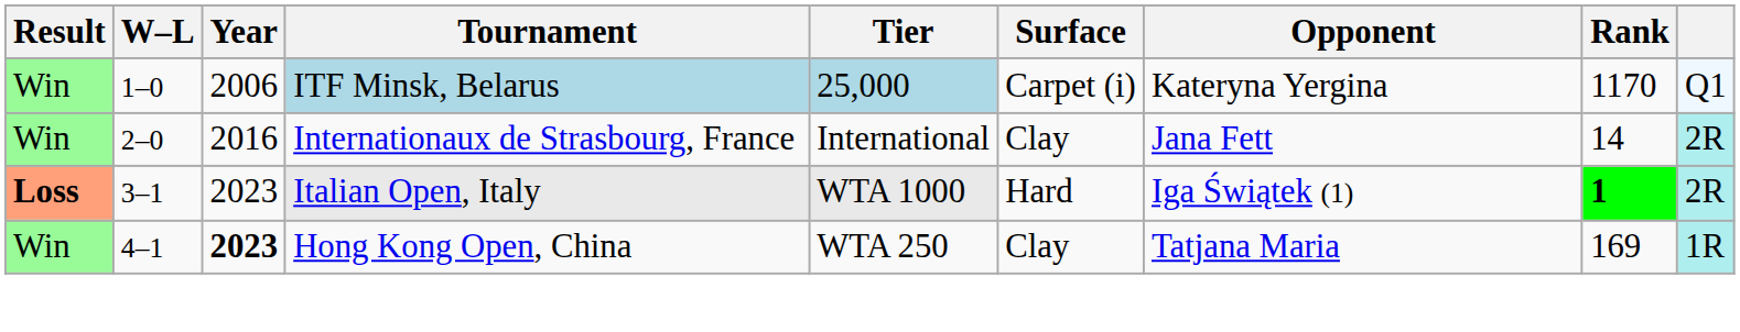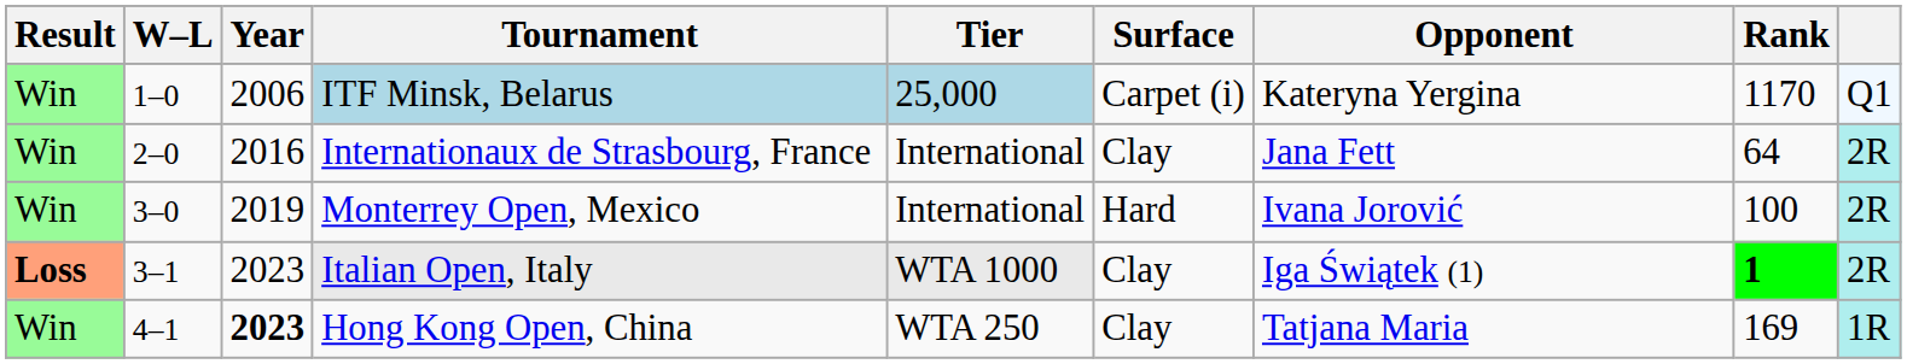 <table class="wikitable" style=font-size:100%>
 <tr>
 <th>Result</th>
 <th>W–L</th>
 <th>Year</th>
 <th width=240>Tournament</th>
 <th>Tier</th>
 <th>Surface</th>
 <th width=200>Opponent</th>
 <th>Rank</th>
 <th></th>
 </tr>
 <tr>
 <td bgcolor=98FB98>Win</td>
 <td><small>1–0</small></td>
 <td>2006</td>
 <td bgcolor=lightblue>ITF Minsk, Belarus</td>
 <td bgcolor=lightblue>25,000</td>
 <td>Carpet (i)</td>
 <td> Kateryna Yergina</td>
 <td>1170</td>
 <td bgcolor=f0f8ff>Q1</td>
 </tr>
 <tr>
 <td bgcolor=98FB98>Win</td>
 <td><small>2–0</small></td>
 <td>2016</td>
 <td><a href='#'>Internationaux de Strasbourg</a>, France</td>
 <td>International</td>
 <td>Clay</td>
 <td> <a href='#'>Jana Fett</a></td>
-<td>14</td>
+<td>64</td>
+<td bgcolor=afeeee>2R</td>
+</tr>
+<tr>
+<td bgcolor=98FB98>Win</td>
+<td><small>3–0</small></td>
+<td>2019</td>
+<td><a href='#'>Monterrey Open</a>, Mexico</td>
+<td>International</td>
+<td>Hard</td>
+<td> <a href='#'>Ivana Jorović</a></td>
+<td>100</td>
 <td bgcolor=afeeee>2R</td>
 </tr>
 <tr>
 <td style="background:#FFA07A"><strong>Loss</strong></td>
 <td><small>3–1</small></td>
 <td>2023</td>
 <td bgcolor=e9e9e9><a href='#'>Italian Open</a>, Italy</td>
 <td bgcolor=e9e9e9>WTA 1000</td>
-<td>Hard</td>
+<td>Clay</td>
 <td> <a href='#'>Iga Świątek</a> <small>(1)</small></td>
 <td bgcolor=lime><strong>1</strong></td>
 <td bgcolor=afeeee>2R</td>
 </tr>
 <tr>
 <td bgcolor=98FB98>Win</td>
 <td><small>4–1</small></td>
 <td><strong>2023</strong></td>
 <td><a href='#'>Hong Kong Open</a>, China</td>
 <td>WTA 250</td>
 <td>Clay</td>
 <td> <a href='#'>Tatjana Maria</a></td>
 <td>169</td>
 <td bgcolor=afeeee>1R</td>
 </tr>
 </table>
